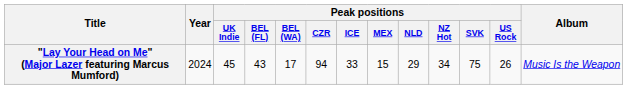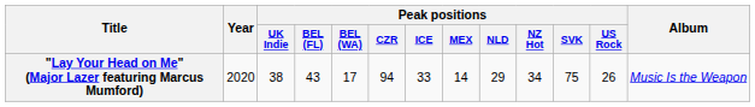 <table class="wikitable plainrowheaders" style="text-align:center;">
 <tr>
 <th scope="col" rowspan="2" style="width:17em;">Title</th>
 <th scope="col" rowspan="2" style="width:1em;">Year</th>
 <th colspan="10" scope="col">Peak positions</th>
 <th scope="col" rowspan="2">Album</th>
 </tr>
 <tr>
 <th scope="col" style="width:3em;font-size:85%;"><a href='#'>UK<br>Indie</a><br></th>
 <th scope="col" style="width:3em;font-size:85%;"><a href='#'>BEL<br>(FL)</a><br></th>
 <th scope="col" style="width:3em;font-size:85%;"><a href='#'>BEL<br>(WA)</a><br></th>
 <th scope="col" style="width:3em;font-size:85%;"><a href='#'>CZR</a><br></th>
 <th scope="col" style="width:3em;font-size:85%;"><a href='#'>ICE</a><br></th>
 <th scope="col" style="width:3em;font-size:85%;"><a href='#'>MEX</a><br></th>
 <th scope="col" style="width:3em;font-size:85%;"><a href='#'>NLD</a><br></th>
 <th scope="col" style="width:3em;font-size:85%;"><a href='#'>NZ<br>Hot</a><br></th>
 <th scope="col" style="width:3em;font-size:85%;"><a href='#'>SVK</a><br></th>
 <th scope="col" style="width:3em;font-size:85%;"><a href='#'>US<br>Rock</a><br></th>
 </tr>
 <tr>
 <th scope="row">"<a href='#'>Lay Your Head on Me</a>"<br><span>(<a href='#'>Major Lazer</a> featuring Marcus Mumford)</span></th>
-<td>2024</td>
-<td>45</td>
+<td>2020</td>
+<td>38</td>
 <td>43</td>
 <td>17</td>
 <td>94</td>
 <td>33</td>
-<td>15</td>
+<td>14</td>
 <td>29</td>
 <td>34</td>
 <td>75</td>
 <td>26</td>
 <td><em><a href='#'>Music Is the Weapon</a></em></td>
 </tr>
 </table>
